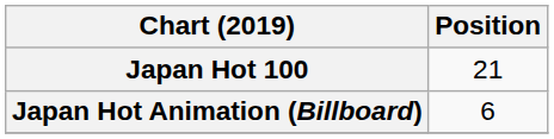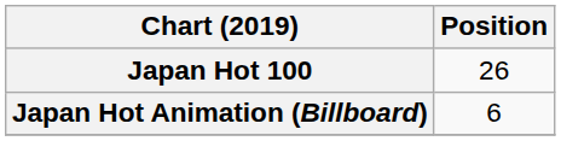 <table class="wikitable plainrowheaders">
 <tr>
 <th>Chart (2019)</th>
 <th>Position</th>
 </tr>
 <tr>
 <th scope="row">Japan Hot 100</th>
-<td align="center">21</td>
+<td align="center">26</td>
 </tr>
 <tr>
 <th scope="row">Japan Hot Animation (<em>Billboard</em>)</th>
 <td align="center">6</td>
 </tr>
 <tr>
 </tr>
 </table>
